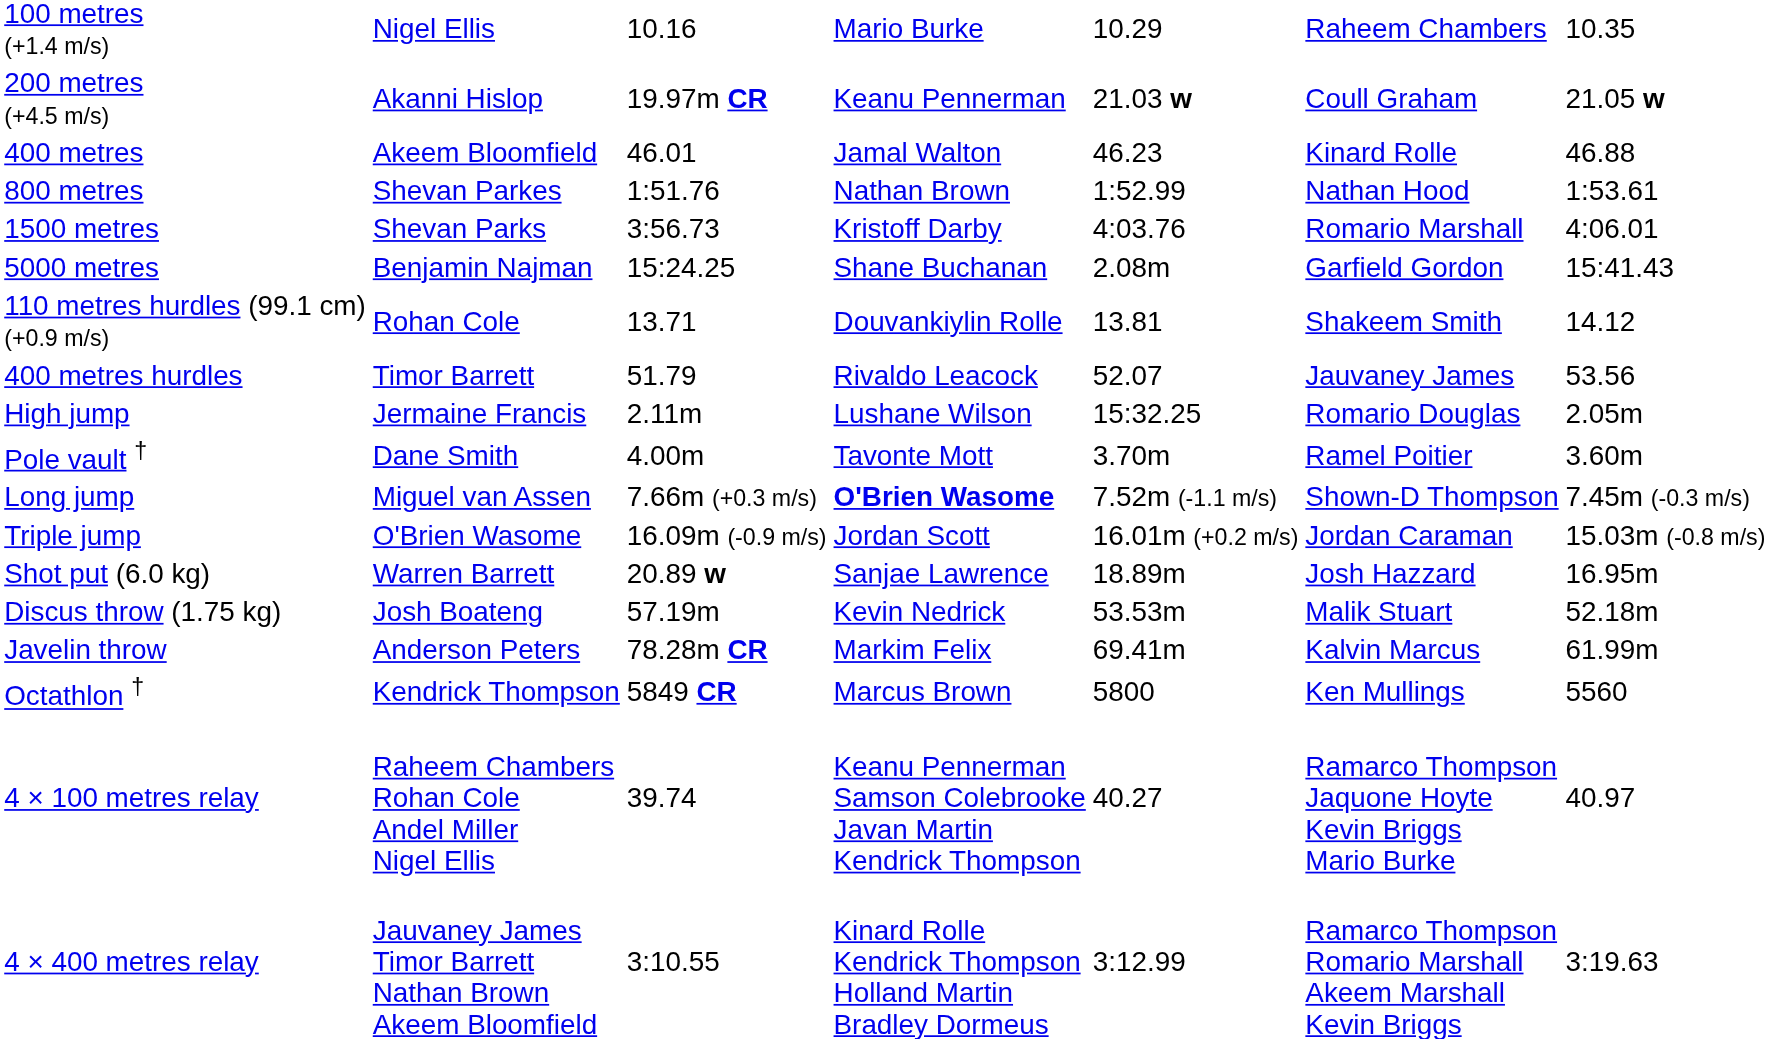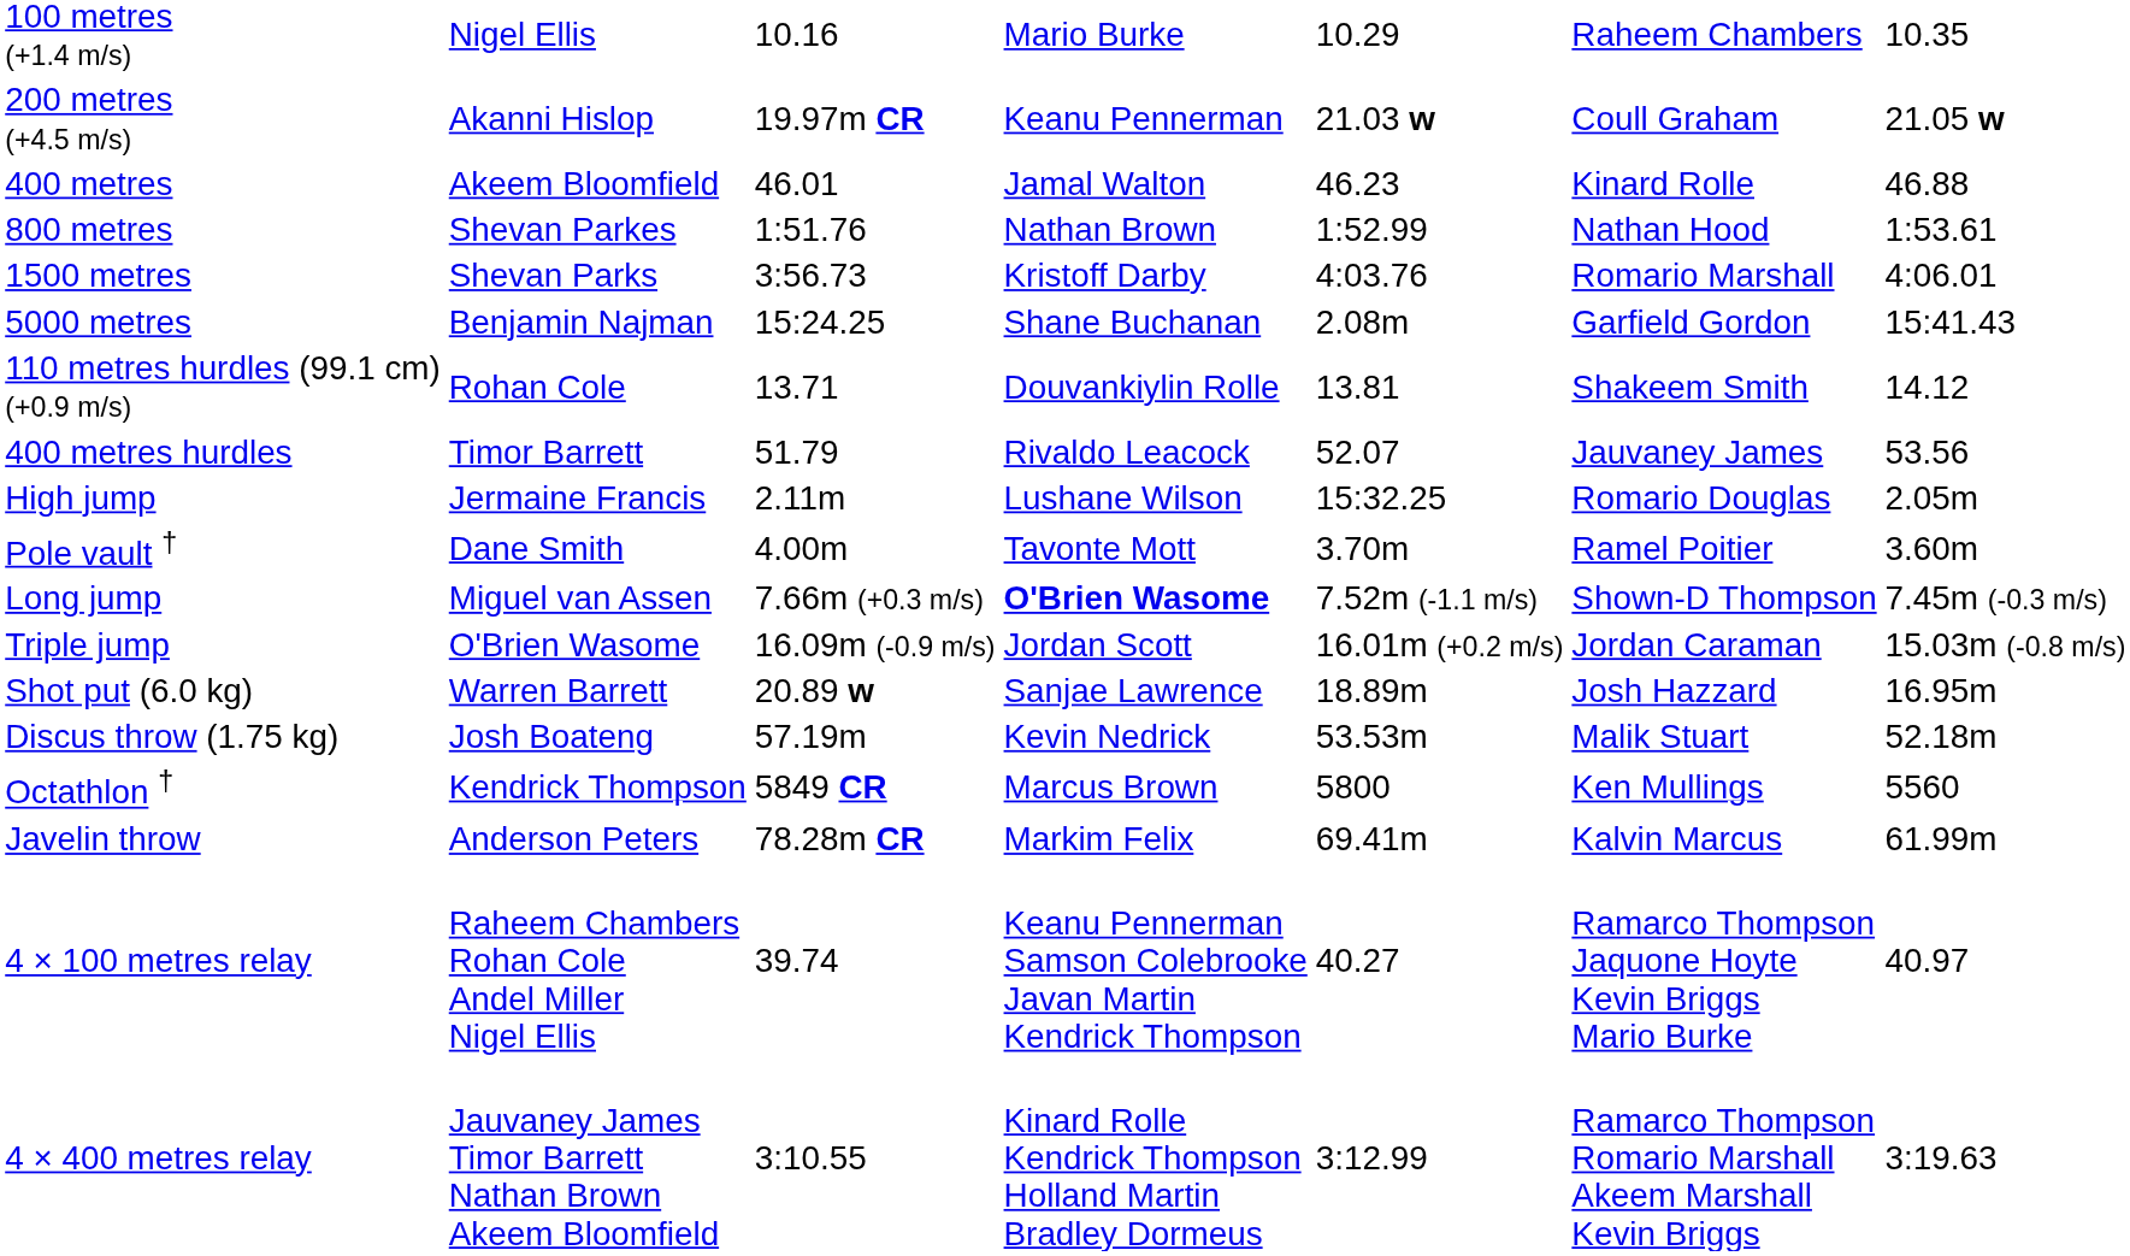 <table>
 <tr>
 <td><a href='#'>100 metres</a> <br> <small>(+1.4 m/s)</small></td>
 <td align=left><a href='#'>Nigel Ellis</a> <br> </td>
 <td>10.16</td>
 <td align=left><a href='#'>Mario Burke</a> <br> </td>
 <td>10.29</td>
 <td align=left><a href='#'>Raheem Chambers</a> <br> </td>
 <td>10.35</td>
 </tr>
 <tr>
 <td><a href='#'>200 metres</a> <br> <small>(+4.5 m/s)</small></td>
 <td align=left><a href='#'>Akanni Hislop</a> <br> </td>
 <td>19.97m <strong><a href='#'>CR</a></strong></td>
 <td align=left><a href='#'>Keanu Pennerman</a> <br> </td>
 <td>21.03 <strong>w</strong></td>
 <td align=left><a href='#'>Coull Graham</a> <br> </td>
 <td>21.05 <strong>w</strong></td>
 </tr>
 <tr>
 <td><a href='#'>400 metres</a></td>
 <td align=left><a href='#'>Akeem Bloomfield</a> <br> </td>
 <td>46.01</td>
 <td align=left><a href='#'>Jamal Walton</a> <br> </td>
 <td>46.23</td>
 <td align=left><a href='#'>Kinard Rolle</a> <br> </td>
 <td>46.88</td>
 </tr>
 <tr>
 <td><a href='#'>800 metres</a></td>
 <td align=left><a href='#'>Shevan Parkes</a> <br> </td>
 <td>1:51.76</td>
 <td align=left><a href='#'>Nathan Brown</a> <br> </td>
 <td>1:52.99</td>
 <td align=left><a href='#'>Nathan Hood</a> <br> </td>
 <td>1:53.61</td>
 </tr>
 <tr>
 <td><a href='#'>1500 metres</a></td>
 <td align=left><a href='#'>Shevan Parks</a> <br> </td>
 <td>3:56.73</td>
 <td align=left><a href='#'>Kristoff Darby</a> <br> </td>
 <td>4:03.76</td>
 <td align=left><a href='#'>Romario Marshall</a> <br> </td>
 <td>4:06.01</td>
 </tr>
 <tr>
 <td><a href='#'>5000 metres</a></td>
 <td align=left><a href='#'>Benjamin Najman</a> <br> </td>
 <td>15:24.25</td>
 <td align=left><a href='#'>Shane Buchanan</a> <br> </td>
 <td>2.08m</td>
 <td align=left><a href='#'>Garfield Gordon</a> <br> </td>
 <td>15:41.43</td>
 </tr>
 <tr>
 <td><a href='#'>110 metres hurdles</a> (99.1 cm) <br> <small>(+0.9 m/s)</small></td>
 <td align=left><a href='#'>Rohan Cole</a> <br> </td>
 <td>13.71</td>
 <td align=left><a href='#'>Douvankiylin Rolle</a> <br> </td>
 <td>13.81</td>
 <td align=left><a href='#'>Shakeem Smith</a> <br> </td>
 <td>14.12</td>
 </tr>
 <tr>
 <td><a href='#'>400 metres hurdles</a></td>
 <td align=left><a href='#'>Timor Barrett</a> <br> </td>
 <td>51.79</td>
 <td align=left><a href='#'>Rivaldo Leacock</a> <br> </td>
 <td>52.07</td>
 <td align=left><a href='#'>Jauvaney James</a> <br> </td>
 <td>53.56</td>
 </tr>
 <tr>
 <td><a href='#'>High jump</a></td>
 <td align=left><a href='#'>Jermaine Francis</a> <br> </td>
 <td>2.11m</td>
 <td align=left><a href='#'>Lushane Wilson</a> <br> </td>
 <td>15:32.25</td>
 <td align=left><a href='#'>Romario Douglas</a> <br> </td>
 <td>2.05m</td>
 </tr>
 <tr>
 <td><a href='#'>Pole vault</a> <sup>†</sup></td>
 <td align=left><a href='#'>Dane Smith</a> <br> </td>
 <td>4.00m</td>
 <td align=left><a href='#'>Tavonte Mott</a> <br> </td>
 <td>3.70m</td>
 <td align=left><a href='#'>Ramel Poitier</a> <br> </td>
 <td>3.60m</td>
 </tr>
 <tr>
 <td><a href='#'>Long jump</a></td>
 <td align=left><a href='#'>Miguel van Assen</a> <br> </td>
 <td>7.66m <small>(+0.3 m/s)</small></td>
 <td align=left><strong><a href='#'>O'Brien Wasome</a> <br> </strong></td>
 <td>7.52m <small>(-1.1 m/s)</small></td>
 <td align=left><a href='#'>Shown-D Thompson</a> <br> </td>
 <td>7.45m <small>(-0.3 m/s)</small></td>
 </tr>
 <tr>
 <td><a href='#'>Triple jump</a></td>
 <td align=left><a href='#'>O'Brien Wasome</a> <br> </td>
 <td>16.09m <small>(-0.9 m/s)</small></td>
 <td align=left><a href='#'>Jordan Scott</a> <br> </td>
 <td>16.01m  <small>(+0.2 m/s)</small></td>
 <td align=left><a href='#'>Jordan Caraman</a> <br> </td>
 <td>15.03m <small>(-0.8 m/s)</small></td>
 </tr>
 <tr>
 <td><a href='#'>Shot put</a> (6.0 kg)</td>
 <td align=left><a href='#'>Warren Barrett</a> <br> </td>
 <td>20.89 <strong>w</strong></td>
 <td align=left><a href='#'>Sanjae Lawrence</a> <br> </td>
 <td>18.89m</td>
 <td align=left><a href='#'>Josh Hazzard</a> <br> </td>
 <td>16.95m</td>
 </tr>
 <tr>
 <td><a href='#'>Discus throw</a> (1.75 kg)</td>
 <td align=left><a href='#'>Josh Boateng</a> <br> </td>
 <td>57.19m</td>
 <td align=left><a href='#'>Kevin Nedrick</a> <br> </td>
 <td>53.53m</td>
 <td align=left><a href='#'>Malik Stuart</a> <br> </td>
 <td>52.18m</td>
 </tr>
 <tr>
+<td><a href='#'>Octathlon</a> <sup>†</sup></td>
+<td align=left><a href='#'>Kendrick Thompson</a> <br> </td>
+<td>5849 <strong><a href='#'>CR</a></strong></td>
+<td align=left><a href='#'>Marcus Brown</a> <br> </td>
+<td>5800</td>
+<td align=left><a href='#'>Ken Mullings</a> <br> </td>
+<td>5560</td>
+</tr>
+<tr>
 <td><a href='#'>Javelin throw</a></td>
 <td align=left><a href='#'>Anderson Peters</a> <br> </td>
 <td>78.28m <strong><a href='#'>CR</a></strong></td>
 <td align=left><a href='#'>Markim Felix</a> <br> </td>
 <td>69.41m</td>
 <td align=left><a href='#'>Kalvin Marcus</a> <br> </td>
 <td>61.99m</td>
-</tr>
-<tr>
-<td><a href='#'>Octathlon</a> <sup>†</sup></td>
-<td align=left><a href='#'>Kendrick Thompson</a> <br> </td>
-<td>5849 <strong><a href='#'>CR</a></strong></td>
-<td align=left><a href='#'>Marcus Brown</a> <br> </td>
-<td>5800</td>
-<td align=left><a href='#'>Ken Mullings</a> <br> </td>
-<td>5560</td>
 </tr>
 <tr>
 <td><a href='#'>4 × 100 metres relay</a></td>
 <td align=left> <br><a href='#'>Raheem Chambers</a><br><a href='#'>Rohan Cole</a><br><a href='#'>Andel Miller</a><br><a href='#'>Nigel Ellis</a></td>
 <td>39.74</td>
 <td align=left> <br><a href='#'>Keanu Pennerman</a><br><a href='#'>Samson Colebrooke</a><br><a href='#'>Javan Martin</a><br><a href='#'>Kendrick Thompson</a></td>
 <td>40.27</td>
 <td align=left> <br><a href='#'>Ramarco Thompson</a><br><a href='#'>Jaquone Hoyte</a><br><a href='#'>Kevin Briggs</a><br><a href='#'>Mario Burke</a></td>
 <td>40.97</td>
 </tr>
 <tr>
 <td><a href='#'>4 × 400 metres relay</a></td>
 <td align=left> <br><a href='#'>Jauvaney James</a><br><a href='#'>Timor Barrett</a><br><a href='#'>Nathan Brown</a><br><a href='#'>Akeem Bloomfield</a></td>
 <td>3:10.55</td>
 <td align=left> <br><a href='#'>Kinard Rolle</a><br><a href='#'>Kendrick Thompson</a><br><a href='#'>Holland Martin</a><br><a href='#'>Bradley Dormeus</a></td>
 <td>3:12.99</td>
 <td align=left> <br> <a href='#'>Ramarco Thompson</a><br><a href='#'>Romario Marshall</a><br><a href='#'>Akeem Marshall</a><br><a href='#'>Kevin Briggs</a></td>
 <td>3:19.63</td>
 </tr>
 </table>
